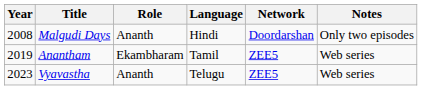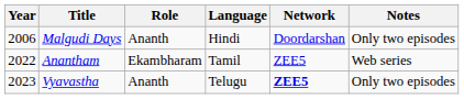 <table class="wikitable">
 <tr>
 <th>Year</th>
 <th>Title</th>
 <th>Role</th>
 <th>Language</th>
 <th>Network</th>
 <th>Notes</th>
 </tr>
 <tr>
-<td>2008</td>
+<td>2006</td>
 <td><em><a href='#'>Malgudi Days</a></em></td>
 <td>Ananth</td>
 <td>Hindi</td>
 <td><a href='#'>Doordarshan</a></td>
 <td>Only two episodes</td>
 </tr>
 <tr>
-<td>2019</td>
+<td>2022</td>
 <td><em><a href='#'>Anantham</a></em></td>
 <td>Ekambharam</td>
 <td>Tamil</td>
 <td><a href='#'>ZEE5</a></td>
 <td>Web series</td>
 </tr>
 <tr>
 <td>2023</td>
 <td><em><a href='#'>Vyavastha</a></em></td>
 <td>Ananth</td>
 <td>Telugu</td>
-<td><a href='#'>ZEE5</a></td>
-<td>Web series</td>
+<td><strong><a href='#'>ZEE5</a></strong></td>
+<td>Only two episodes</td>
 </tr>
 </table>
